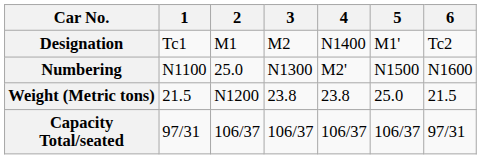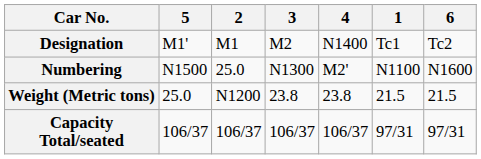 <table class="wikitable">
 <tr>
 <th>Car No.</th>
-<th>1</th>
+<th>5</th>
 <th>2</th>
 <th>3</th>
 <th>4</th>
-<th>5</th>
+<th>1</th>
 <th>6</th>
 </tr>
 <tr>
 <th>Designation</th>
-<td>Tc1</td>
+<td>M1'</td>
 <td>M1</td>
 <td>M2</td>
 <td>N1400</td>
-<td>M1'</td>
+<td>Tc1</td>
 <td>Tc2</td>
 </tr>
 <tr>
 <th>Numbering</th>
-<td>N1100</td>
+<td>N1500</td>
 <td>25.0</td>
 <td>N1300</td>
 <td>M2'</td>
-<td>N1500</td>
+<td>N1100</td>
 <td>N1600</td>
 </tr>
 <tr>
 <th>Weight (Metric tons)</th>
-<td>21.5</td>
+<td>25.0</td>
 <td>N1200</td>
 <td>23.8</td>
 <td>23.8</td>
-<td>25.0</td>
+<td>21.5</td>
 <td>21.5</td>
 </tr>
 <tr>
 <th>Capacity<br>Total/seated</th>
-<td>97/31</td>
 <td>106/37</td>
 <td>106/37</td>
 <td>106/37</td>
 <td>106/37</td>
 <td>97/31</td>
+<td>97/31</td>
 </tr>
 </table>
